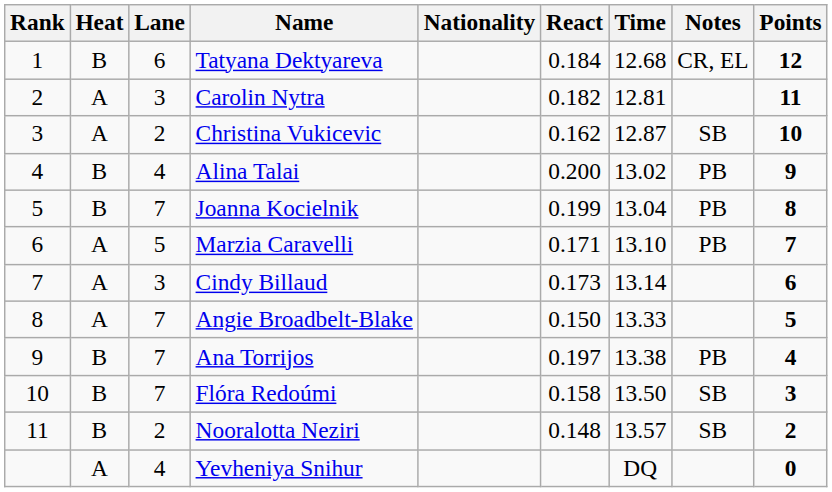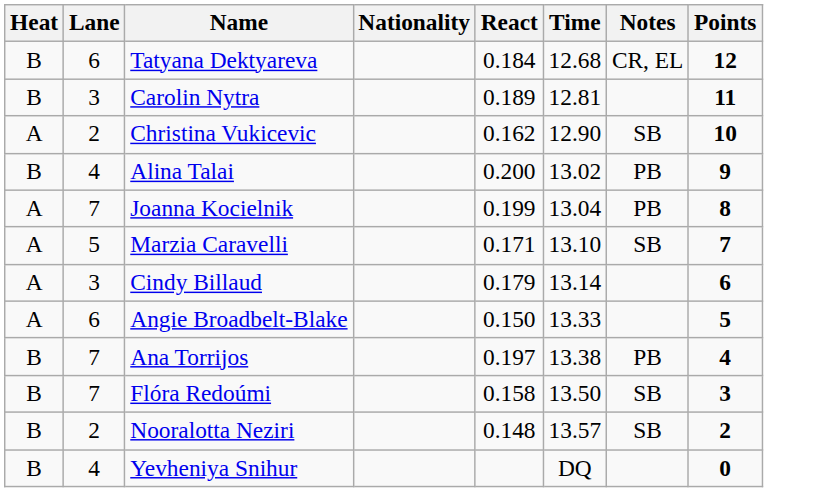 <table class="wikitable sortable" style="text-align:center">
 <tr>
-<th>Rank</th>
 <th>Heat</th>
 <th>Lane</th>
 <th>Name</th>
 <th>Nationality</th>
 <th>React</th>
 <th>Time</th>
 <th>Notes</th>
 <th>Points</th>
 </tr>
 <tr>
-<td>1</td>
 <td>B</td>
 <td>6</td>
 <td align=left><a href='#'>Tatyana Dektyareva</a></td>
 <td align=left></td>
 <td>0.184</td>
 <td>12.68</td>
 <td>CR, EL</td>
 <td><strong>12</strong></td>
 </tr>
 <tr>
-<td>2</td>
-<td>A</td>
+<td>B</td>
 <td>3</td>
 <td align=left><a href='#'>Carolin Nytra</a></td>
 <td align=left></td>
-<td>0.182</td>
+<td>0.189</td>
 <td>12.81</td>
 <td></td>
 <td><strong>11</strong></td>
 </tr>
 <tr>
-<td>3</td>
 <td>A</td>
 <td>2</td>
 <td align=left><a href='#'>Christina Vukicevic</a></td>
 <td align=left></td>
 <td>0.162</td>
-<td>12.87</td>
+<td>12.90</td>
 <td>SB</td>
 <td><strong>10</strong></td>
 </tr>
 <tr>
-<td>4</td>
 <td>B</td>
 <td>4</td>
 <td align=left><a href='#'>Alina Talai</a></td>
 <td align=left></td>
 <td>0.200</td>
 <td>13.02</td>
 <td>PB</td>
 <td><strong>9</strong></td>
 </tr>
 <tr>
-<td>5</td>
-<td>B</td>
+<td>A</td>
 <td>7</td>
 <td align=left><a href='#'>Joanna Kocielnik</a></td>
 <td align=left></td>
 <td>0.199</td>
 <td>13.04</td>
 <td>PB</td>
 <td><strong>8</strong></td>
 </tr>
 <tr>
-<td>6</td>
 <td>A</td>
 <td>5</td>
 <td align=left><a href='#'>Marzia Caravelli</a></td>
 <td align=left></td>
 <td>0.171</td>
 <td>13.10</td>
-<td>PB</td>
+<td>SB</td>
 <td><strong>7</strong></td>
 </tr>
 <tr>
-<td>7</td>
 <td>A</td>
 <td>3</td>
 <td align=left><a href='#'>Cindy Billaud</a></td>
 <td align=left></td>
-<td>0.173</td>
+<td>0.179</td>
 <td>13.14</td>
 <td></td>
 <td><strong>6</strong></td>
 </tr>
 <tr>
-<td>8</td>
 <td>A</td>
-<td>7</td>
+<td>6</td>
 <td align=left><a href='#'>Angie Broadbelt-Blake</a></td>
 <td align=left></td>
 <td>0.150</td>
 <td>13.33</td>
 <td></td>
 <td><strong>5</strong></td>
 </tr>
 <tr>
-<td>9</td>
 <td>B</td>
 <td>7</td>
 <td align=left><a href='#'>Ana Torrijos</a></td>
 <td align=left></td>
 <td>0.197</td>
 <td>13.38</td>
 <td>PB</td>
 <td><strong>4</strong></td>
 </tr>
 <tr>
-<td>10</td>
 <td>B</td>
 <td>7</td>
 <td align=left><a href='#'>Flóra Redoúmi</a></td>
 <td align=left></td>
 <td>0.158</td>
 <td>13.50</td>
 <td>SB</td>
 <td><strong>3</strong></td>
 </tr>
 <tr>
-<td>11</td>
 <td>B</td>
 <td>2</td>
 <td align=left><a href='#'>Nooralotta Neziri</a></td>
 <td align=left></td>
 <td>0.148</td>
 <td>13.57</td>
 <td>SB</td>
 <td><strong>2</strong></td>
 </tr>
 <tr>
-<td></td>
-<td>A</td>
+<td>B</td>
 <td>4</td>
 <td align=left><a href='#'>Yevheniya Snihur</a></td>
 <td align=left></td>
 <td></td>
 <td>DQ</td>
 <td></td>
 <td><strong>0</strong></td>
 </tr>
 </table>
